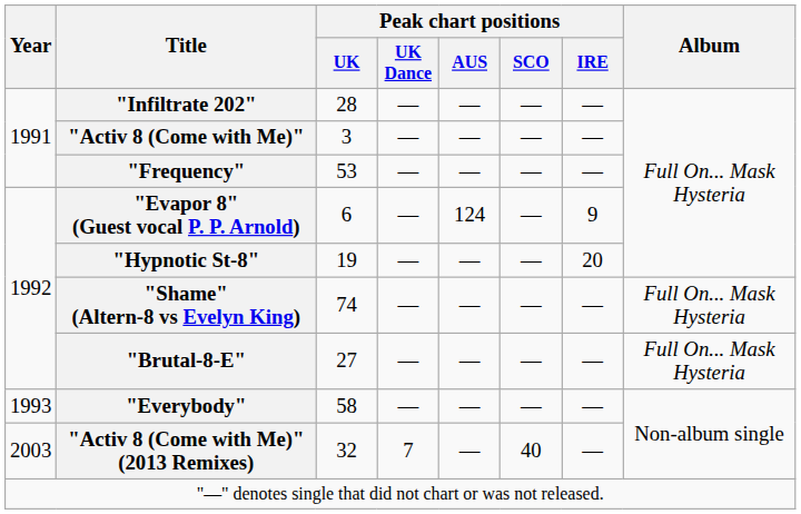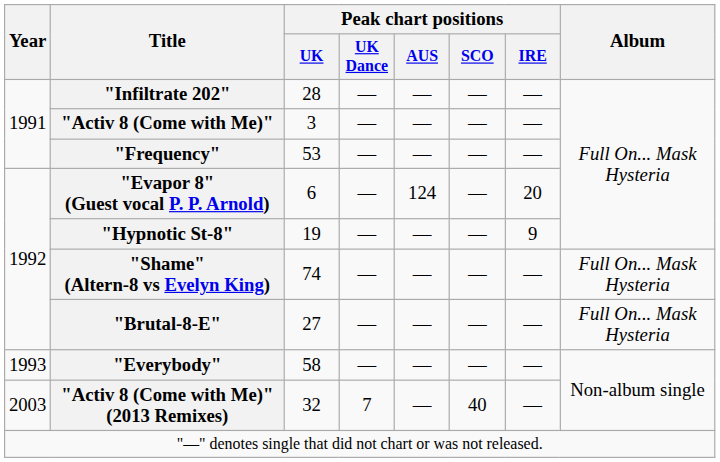 <table class="wikitable plainrowheaders" style="text-align:center;">
 <tr>
 <th scope="col" rowspan="2" style="width:1em;">Year</th>
 <th scope="col" rowspan="2" style="width:12em;">Title</th>
 <th scope="col" colspan="5">Peak chart positions</th>
 <th scope="col" rowspan="2">Album</th>
 </tr>
 <tr>
 <th scope="col" style="width:3em;font-size:85%;"><a href='#'>UK</a><br></th>
 <th scope="col" style="width:3em;font-size:85%;"><a href='#'>UK Dance</a><br></th>
 <th scope="col" style="width:3em;font-size:85%;"><a href='#'>AUS</a><br></th>
 <th scope="col" style="width:3em;font-size:85%;"><a href='#'>SCO</a><br></th>
 <th scope="col" style="width:3em;font-size:85%;"><a href='#'>IRE</a></th>
 </tr>
 <tr>
 <td rowspan="3">1991</td>
 <th scope="row">"Infiltrate 202"</th>
 <td>28</td>
 <td>—</td>
 <td>—</td>
 <td>—</td>
 <td>—</td>
 <td rowspan="5"><em>Full On... Mask Hysteria</em></td>
 </tr>
 <tr>
 <th scope="row">"Activ 8 (Come with Me)"</th>
 <td>3</td>
 <td>—</td>
 <td>—</td>
 <td>—</td>
 <td>—</td>
 </tr>
 <tr>
 <th scope="row">"Frequency"</th>
 <td>53</td>
 <td>—</td>
 <td>—</td>
 <td>—</td>
 <td>—</td>
 </tr>
 <tr>
 <td rowspan="4">1992</td>
 <th scope="row">"Evapor 8"<br><span>(Guest vocal <a href='#'>P. P. Arnold</a>)</span></th>
 <td>6</td>
 <td>—</td>
 <td>124</td>
 <td>—</td>
-<td>9</td>
+<td>20</td>
 </tr>
 <tr>
 <th scope="row">"Hypnotic St-8"</th>
 <td>19</td>
 <td>—</td>
 <td>—</td>
 <td>—</td>
-<td>20</td>
+<td>9</td>
 </tr>
 <tr>
 <th scope="row">"Shame"<br><span>(Altern-8 vs <a href='#'>Evelyn King</a>)</span></th>
 <td>74</td>
 <td>—</td>
 <td>—</td>
 <td>—</td>
 <td>—</td>
 <td><em>Full On... Mask Hysteria</em></td>
 </tr>
 <tr>
 <th scope="row">"Brutal-8-E"</th>
 <td>27</td>
 <td>—</td>
 <td>—</td>
 <td>—</td>
 <td>—</td>
 <td><em>Full On... Mask Hysteria</em></td>
 </tr>
 <tr>
 <td>1993</td>
 <th scope="row">"Everybody"</th>
 <td>58</td>
 <td>—</td>
 <td>—</td>
 <td>—</td>
 <td>—</td>
 <td rowspan="2">Non-album single</td>
 </tr>
 <tr>
 <td>2003</td>
 <th scope="row">"Activ 8 (Come with Me)"<br><span>(2013 Remixes)</span></th>
 <td>32</td>
 <td>7</td>
 <td>—</td>
 <td>40</td>
 <td>—</td>
 </tr>
 <tr>
 <td colspan="18" style="font-size:85%">"—" denotes single that did not chart or was not released.</td>
 </tr>
 </table>
